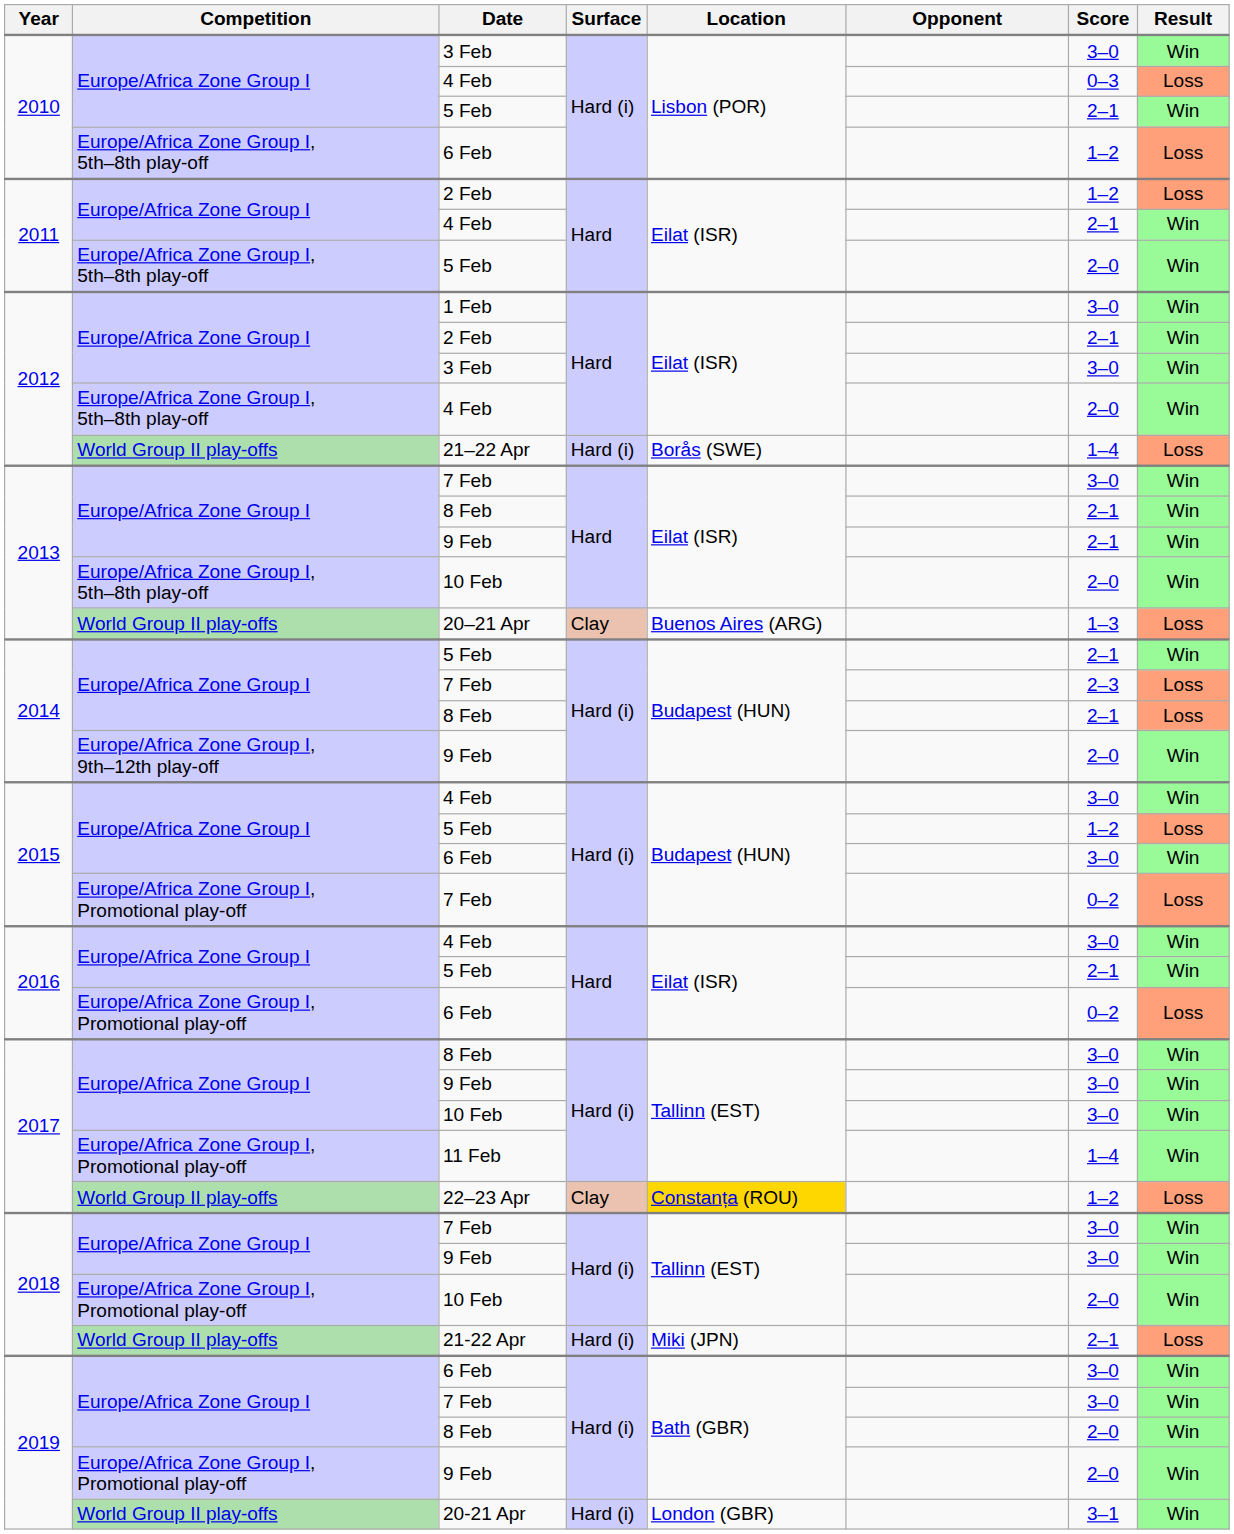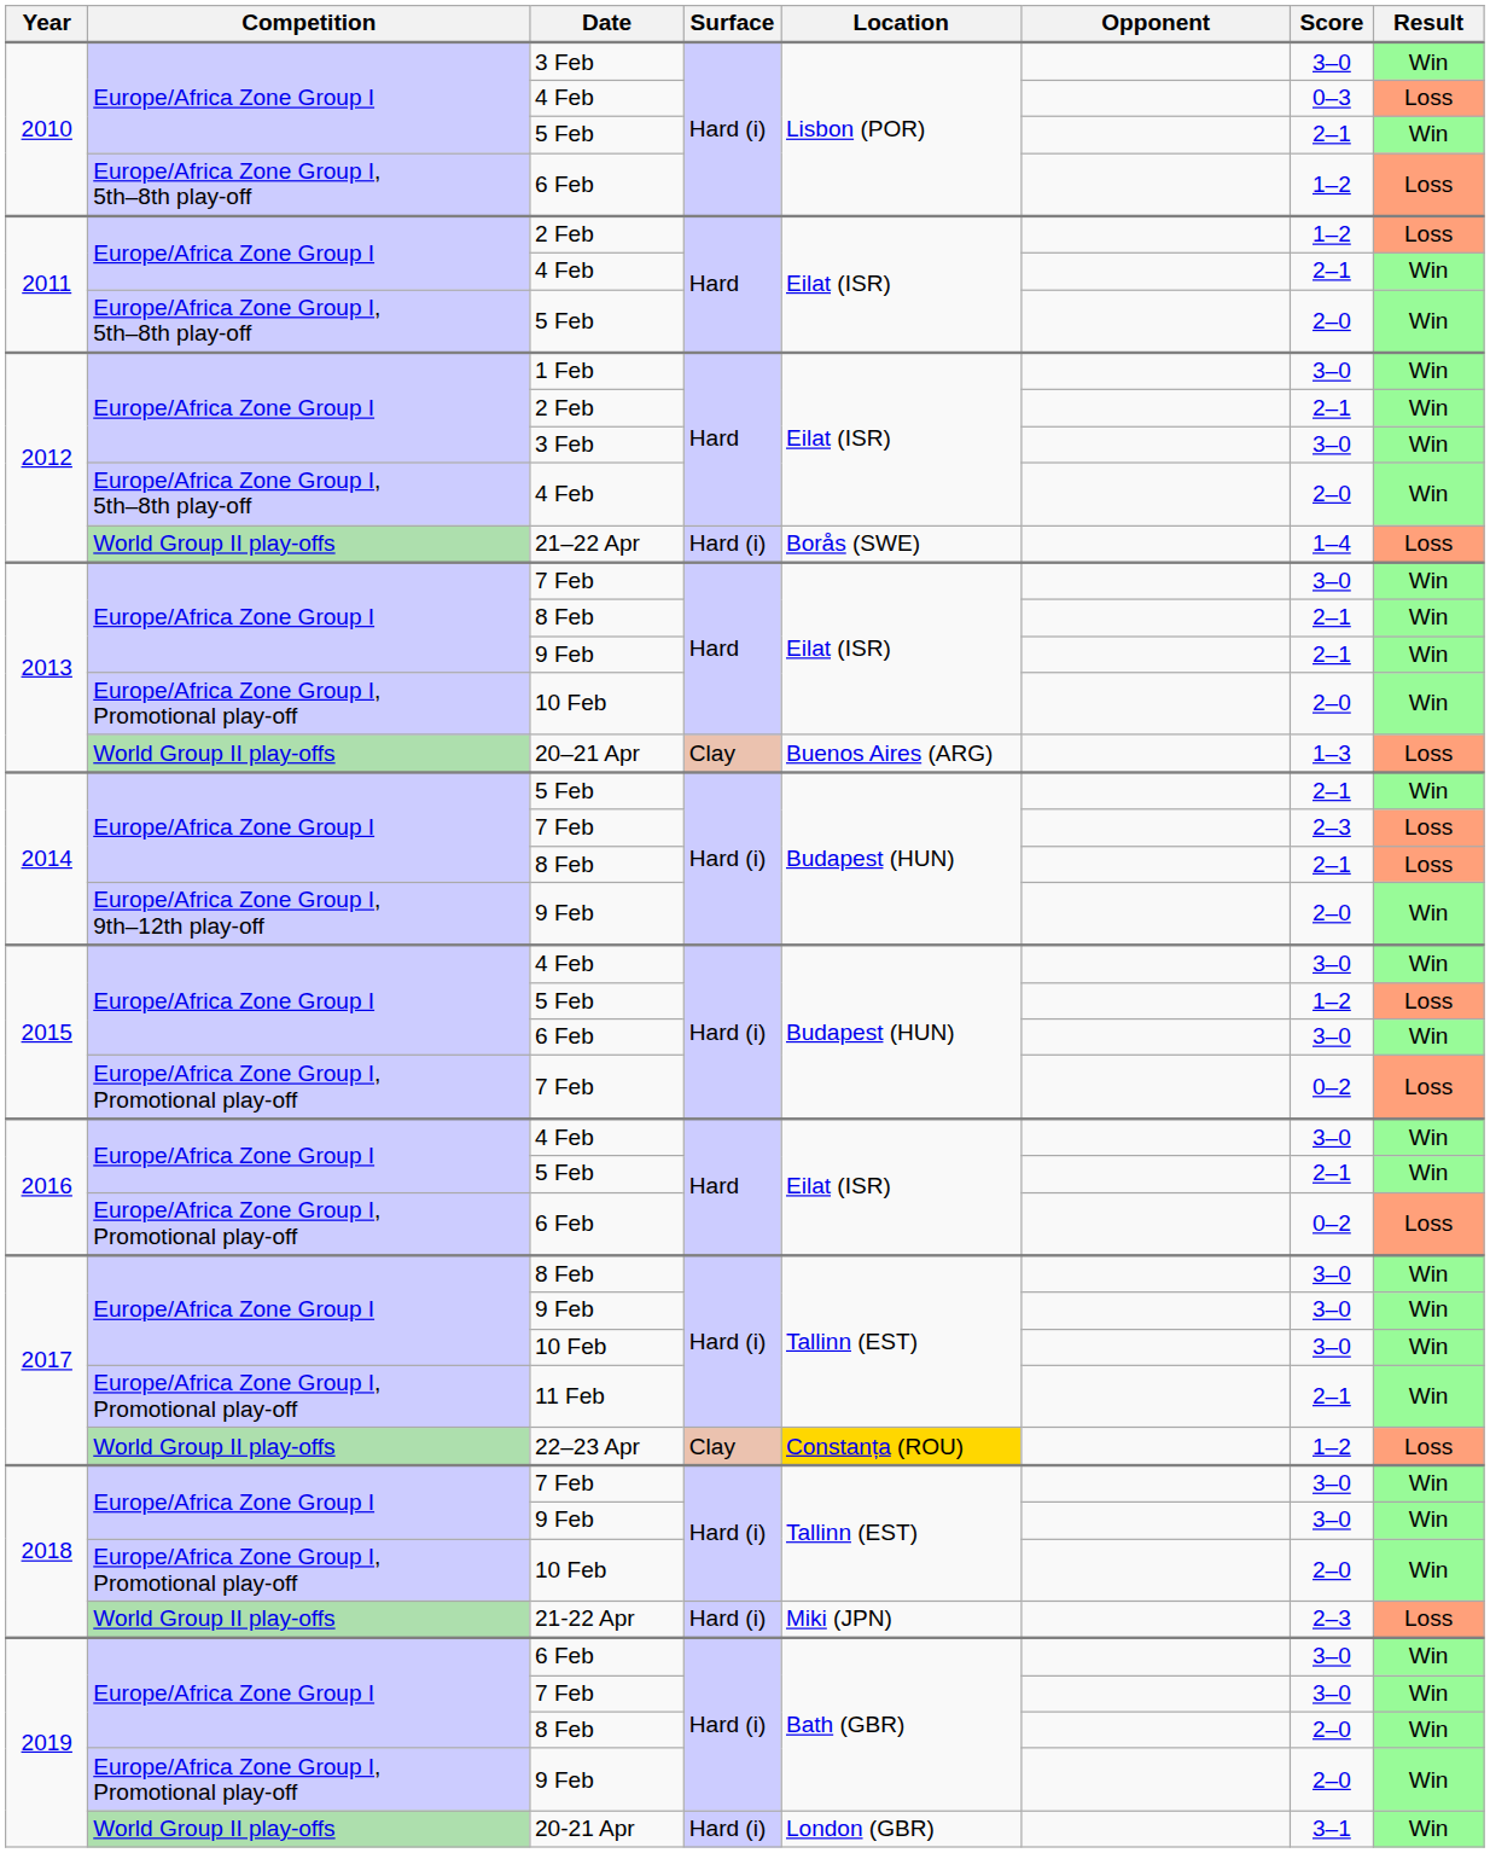 <table class="wikitable">
 <tr>
 <th width="50">Year</th>
 <th width="300">Competition</th>
 <th width="100">Date</th>
 <th width="60">Surface</th>
 <th width="160">Location</th>
 <th width="180">Opponent</th>
 <th width="50">Score</th>
 <th width="70">Result</th>
 </tr>
 <tr style="border-top:2px solid gray;">
 <td align="center" rowspan="4"><a href='#'>2010</a></td>
 <td rowspan="3" bgcolor=CCCCFF><a href='#'>Europe/Africa Zone Group I</a></td>
 <td>3 Feb</td>
 <td rowspan="4" bgcolor=ccccff>Hard (i)</td>
 <td rowspan="4"><a href='#'>Lisbon</a> (POR)</td>
 <td></td>
 <td align="center"><a href='#'>3–0</a></td>
 <td align="center" bgcolor="#98FB98">Win</td>
 </tr>
 <tr>
 <td>4 Feb</td>
 <td></td>
 <td align="center"><a href='#'>0–3</a></td>
 <td align="center" bgcolor="#FFA07A">Loss</td>
 </tr>
 <tr>
 <td>5 Feb</td>
 <td></td>
 <td align="center"><a href='#'>2–1</a></td>
 <td align="center" bgcolor="#98FB98">Win</td>
 </tr>
 <tr>
 <td bgcolor=CCCCFF><a href='#'>Europe/Africa Zone Group I</a>, <br>5th–8th play-off</td>
 <td>6 Feb</td>
 <td></td>
 <td align="center"><a href='#'>1–2</a></td>
 <td align="center" bgcolor="#FFA07A">Loss</td>
 </tr>
 <tr style="border-top:2px solid gray;">
 <td align="center" rowspan="3"><a href='#'>2011</a></td>
 <td rowspan="2" bgcolor=CCCCFF><a href='#'>Europe/Africa Zone Group I</a></td>
 <td>2 Feb</td>
 <td rowspan="3" bgcolor=ccccff>Hard</td>
 <td rowspan="3"><a href='#'>Eilat</a> (ISR)</td>
 <td></td>
 <td align="center"><a href='#'>1–2</a></td>
 <td align="center" bgcolor="#FFA07A">Loss</td>
 </tr>
 <tr>
 <td>4 Feb</td>
 <td></td>
 <td align="center"><a href='#'>2–1</a></td>
 <td align="center" bgcolor="#98FB98">Win</td>
 </tr>
 <tr>
 <td bgcolor=CCCCFF><a href='#'>Europe/Africa Zone Group I</a>, <br>5th–8th play-off</td>
 <td>5 Feb</td>
 <td></td>
 <td align="center"><a href='#'>2–0</a></td>
 <td align="center" bgcolor="#98FB98">Win</td>
 </tr>
 <tr style="border-top:2px solid gray;">
 <td align="center" rowspan="5"><a href='#'>2012</a></td>
 <td rowspan="3" bgcolor=CCCCFF><a href='#'>Europe/Africa Zone Group I</a></td>
 <td>1 Feb</td>
 <td rowspan="4" bgcolor=ccccff>Hard</td>
 <td rowspan="4"><a href='#'>Eilat</a> (ISR)</td>
 <td></td>
 <td align="center"><a href='#'>3–0</a></td>
 <td align="center" bgcolor="#98FB98">Win</td>
 </tr>
 <tr>
 <td>2 Feb</td>
 <td></td>
 <td align="center"><a href='#'>2–1</a></td>
 <td align="center" bgcolor="#98FB98">Win</td>
 </tr>
 <tr>
 <td>3 Feb</td>
 <td></td>
 <td align="center"><a href='#'>3–0</a></td>
 <td align="center" bgcolor="#98FB98">Win</td>
 </tr>
 <tr>
 <td bgcolor=CCCCFF><a href='#'>Europe/Africa Zone Group I</a>, <br>5th–8th play-off</td>
 <td>4 Feb</td>
 <td></td>
 <td align="center"><a href='#'>2–0</a></td>
 <td align="center" bgcolor="#98FB98">Win</td>
 </tr>
 <tr>
 <td bgcolor=#ADDFAD><a href='#'>World Group II play-offs</a></td>
 <td>21–22 Apr</td>
 <td bgcolor=ccccff>Hard (i)</td>
 <td><a href='#'>Borås</a> (SWE)</td>
 <td></td>
 <td align="center"><a href='#'>1–4</a></td>
 <td align="center" bgcolor="#FFA07A">Loss</td>
 </tr>
 <tr style="border-top:2px solid gray;">
 <td align="center" rowspan="5"><a href='#'>2013</a></td>
 <td rowspan="3" bgcolor=CCCCFF><a href='#'>Europe/Africa Zone Group I</a></td>
 <td>7 Feb</td>
 <td rowspan="4" bgcolor=ccccff>Hard</td>
 <td rowspan="4"><a href='#'>Eilat</a> (ISR)</td>
 <td></td>
 <td align="center"><a href='#'>3–0</a></td>
 <td align="center" bgcolor="#98FB98">Win</td>
 </tr>
 <tr>
 <td>8 Feb</td>
 <td></td>
 <td align="center"><a href='#'>2–1</a></td>
 <td align="center" bgcolor="#98FB98">Win</td>
 </tr>
 <tr>
 <td>9 Feb</td>
 <td></td>
 <td align="center"><a href='#'>2–1</a></td>
 <td align="center" bgcolor="#98FB98">Win</td>
 </tr>
 <tr>
-<td bgcolor=CCCCFF><a href='#'>Europe/Africa Zone Group I</a>, <br>5th–8th play-off</td>
+<td bgcolor=CCCCFF><a href='#'>Europe/Africa Zone Group I</a>, <br>Promotional play-off</td>
 <td>10 Feb</td>
 <td></td>
 <td align="center"><a href='#'>2–0</a></td>
 <td align="center" bgcolor="#98FB98">Win</td>
 </tr>
 <tr>
 <td bgcolor=#ADDFAD><a href='#'>World Group II play-offs</a></td>
 <td>20–21 Apr</td>
 <td bgcolor=ebc2af>Clay</td>
 <td><a href='#'>Buenos Aires</a> (ARG)</td>
 <td></td>
 <td align="center"><a href='#'>1–3</a></td>
 <td align="center" bgcolor="#FFA07A">Loss</td>
 </tr>
 <tr style="border-top:2px solid gray;">
 <td align="center" rowspan="4"><a href='#'>2014</a></td>
 <td rowspan="3" bgcolor=CCCCFF><a href='#'>Europe/Africa Zone Group I</a></td>
 <td>5 Feb</td>
 <td rowspan="4" bgcolor=ccccff>Hard (i)</td>
 <td rowspan="4"><a href='#'>Budapest</a> (HUN)</td>
 <td></td>
 <td align="center"><a href='#'>2–1</a></td>
 <td align="center" bgcolor="#98FB98">Win</td>
 </tr>
 <tr>
 <td>7 Feb</td>
 <td></td>
 <td align="center"><a href='#'>2–3</a></td>
 <td align="center" bgcolor="#FFA07A">Loss</td>
 </tr>
 <tr>
 <td>8 Feb</td>
 <td></td>
 <td align="center"><a href='#'>2–1</a></td>
 <td align="center" bgcolor="#FFA07A">Loss</td>
 </tr>
 <tr>
 <td bgcolor=CCCCFF><a href='#'>Europe/Africa Zone Group I</a>, <br>9th–12th play-off</td>
 <td>9 Feb</td>
 <td></td>
 <td align="center"><a href='#'>2–0</a></td>
 <td align="center" bgcolor="#98FB98">Win</td>
 </tr>
 <tr style="border-top:2px solid gray;">
 <td align="center" rowspan="4"><a href='#'>2015</a></td>
 <td rowspan="3" bgcolor=CCCCFF><a href='#'>Europe/Africa Zone Group I</a></td>
 <td>4 Feb</td>
 <td rowspan="4" bgcolor=ccccff>Hard (i)</td>
 <td rowspan="4"><a href='#'>Budapest</a> (HUN)</td>
 <td></td>
 <td align="center"><a href='#'>3–0</a></td>
 <td align="center" bgcolor="#98FB98">Win</td>
 </tr>
 <tr>
 <td>5 Feb</td>
 <td></td>
 <td align="center"><a href='#'>1–2</a></td>
 <td align="center" bgcolor="#FFA07A">Loss</td>
 </tr>
 <tr>
 <td>6 Feb</td>
 <td></td>
 <td align="center"><a href='#'>3–0</a></td>
 <td align="center" bgcolor="#98FB98">Win</td>
 </tr>
 <tr>
 <td bgcolor=CCCCFF><a href='#'>Europe/Africa Zone Group I</a>, <br>Promotional play-off</td>
 <td>7 Feb</td>
 <td></td>
 <td align="center"><a href='#'>0–2</a></td>
 <td align="center" bgcolor="#FFA07A">Loss</td>
 </tr>
 <tr style="border-top:2px solid gray;">
 <td align="center" rowspan="3"><a href='#'>2016</a></td>
 <td rowspan="2" bgcolor=CCCCFF><a href='#'>Europe/Africa Zone Group I</a></td>
 <td>4 Feb</td>
 <td rowspan="3" bgcolor=ccccff>Hard</td>
 <td rowspan="3"><a href='#'>Eilat</a> (ISR)</td>
 <td></td>
 <td align="center"><a href='#'>3–0</a></td>
 <td align="center" bgcolor="#98FB98">Win</td>
 </tr>
 <tr>
 <td>5 Feb</td>
 <td></td>
 <td align="center"><a href='#'>2–1</a></td>
 <td align="center" bgcolor="#98FB98">Win</td>
 </tr>
 <tr>
 <td bgcolor=CCCCFF><a href='#'>Europe/Africa Zone Group I</a>, <br>Promotional play-off</td>
 <td>6 Feb</td>
 <td></td>
 <td align="center"><a href='#'>0–2</a></td>
 <td align="center" bgcolor="#FFA07A">Loss</td>
 </tr>
 <tr style="border-top:2px solid gray;">
 <td align="center" rowspan="5"><a href='#'>2017</a></td>
 <td rowspan="3" bgcolor=CCCCFF><a href='#'>Europe/Africa Zone Group I</a></td>
 <td>8 Feb</td>
 <td rowspan="4" bgcolor=ccccff>Hard (i)</td>
 <td rowspan="4"><a href='#'>Tallinn</a> (EST)</td>
 <td></td>
 <td align="center"><a href='#'>3–0</a></td>
 <td align="center" bgcolor="#98FB98">Win</td>
 </tr>
 <tr>
 <td>9 Feb</td>
 <td></td>
 <td align="center"><a href='#'>3–0</a></td>
 <td align="center" bgcolor="#98FB98">Win</td>
 </tr>
 <tr>
 <td>10 Feb</td>
 <td></td>
 <td align="center"><a href='#'>3–0</a></td>
 <td align="center" bgcolor="#98FB98">Win</td>
 </tr>
 <tr>
 <td bgcolor=CCCCFF><a href='#'>Europe/Africa Zone Group I</a>, <br>Promotional play-off</td>
 <td>11 Feb</td>
 <td></td>
-<td align="center"><a href='#'>1–4</a></td>
+<td align="center"><a href='#'>2–1</a></td>
 <td align="center" bgcolor="#98FB98">Win</td>
 </tr>
 <tr>
 <td bgcolor=#ADDFAD><a href='#'>World Group II play-offs</a></td>
 <td>22–23 Apr</td>
 <td bgcolor=ebc2af>Clay</td>
 <td style="background: gold;"><a href='#'>Constanța</a> (ROU)</td>
 <td></td>
 <td align="center"><a href='#'>1–2</a></td>
 <td align="center" bgcolor="#FFA07A">Loss</td>
 </tr>
 <tr style="border-top:2px solid gray;">
 <td align="center" rowspan="4"><a href='#'>2018</a></td>
 <td rowspan="2" bgcolor=CCCCFF><a href='#'>Europe/Africa Zone Group I</a></td>
 <td>7 Feb</td>
 <td rowspan="3" bgcolor=ccccff>Hard (i)</td>
 <td rowspan="3"><a href='#'>Tallinn</a> (EST)</td>
 <td></td>
 <td align="center"><a href='#'>3–0</a></td>
 <td align="center" bgcolor="#98FB98">Win</td>
 </tr>
 <tr>
 <td>9 Feb</td>
 <td></td>
 <td align="center"><a href='#'>3–0</a></td>
 <td align="center" bgcolor="#98FB98">Win</td>
 </tr>
 <tr>
 <td bgcolor=CCCCFF><a href='#'>Europe/Africa Zone Group I</a>, <br>Promotional play-off</td>
 <td>10 Feb</td>
 <td></td>
 <td align="center"><a href='#'>2–0</a></td>
 <td align="center" bgcolor="#98FB98">Win</td>
 </tr>
 <tr>
 <td bgcolor=#ADDFAD><a href='#'>World Group II play-offs</a></td>
 <td>21-22 Apr</td>
 <td bgcolor=ccccff>Hard (i)</td>
 <td><a href='#'>Miki</a> (JPN)</td>
 <td></td>
-<td align="center"><a href='#'>2–1</a></td>
+<td align="center"><a href='#'>2–3</a></td>
 <td align="center" bgcolor="#FFA07A">Loss</td>
 </tr>
 <tr style="border-top:2px solid gray;">
 <td align="center" rowspan="5"><a href='#'>2019</a></td>
 <td rowspan="3" bgcolor=CCCCFF><a href='#'>Europe/Africa Zone Group I</a></td>
 <td>6 Feb</td>
 <td rowspan="4" bgcolor=ccccff>Hard (i)</td>
 <td rowspan="4"><a href='#'>Bath</a> (GBR)</td>
 <td></td>
 <td align="center"><a href='#'>3–0</a></td>
 <td align="center" bgcolor="#98FB98">Win</td>
 </tr>
 <tr>
 <td>7 Feb</td>
 <td></td>
 <td align="center"><a href='#'>3–0</a></td>
 <td align="center" bgcolor="#98FB98">Win</td>
 </tr>
 <tr>
 <td>8 Feb</td>
 <td></td>
 <td align="center"><a href='#'>2–0</a></td>
 <td align="center" bgcolor="#98FB98">Win</td>
 </tr>
 <tr>
 <td bgcolor=CCCCFF><a href='#'>Europe/Africa Zone Group I</a>, <br>Promotional play-off</td>
 <td>9 Feb</td>
 <td></td>
 <td align="center"><a href='#'>2–0</a></td>
 <td align="center" bgcolor="#98FB98">Win</td>
 </tr>
 <tr>
 <td bgcolor=#ADDFAD><a href='#'>World Group II play-offs</a></td>
 <td>20-21 Apr</td>
 <td bgcolor=ccccff>Hard (i)</td>
 <td><a href='#'>London</a> (GBR)</td>
 <td></td>
 <td align="center"><a href='#'>3–1</a></td>
 <td align="center" bgcolor="#98FB98">Win</td>
 </tr>
 </table>
